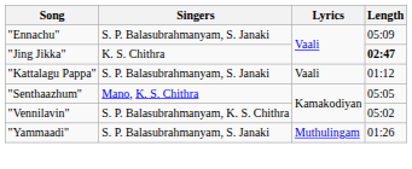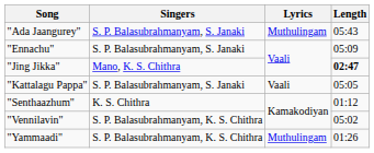 <table class="wikitable" style="font-size:95%;">
 <tr>
 <th>Song</th>
 <th>Singers</th>
 <th>Lyrics</th>
 <th>Length</th>
+</tr>
+<tr>
+<td>"Ada Jaangurey"</td>
+<td><a href='#'>S. P. Balasubrahmanyam</a>, <a href='#'>S. Janaki</a></td>
+<td><a href='#'>Muthulingam</a></td>
+<td>05:43</td>
 </tr>
 <tr>
 <td>"Ennachu"</td>
 <td>S. P. Balasubrahmanyam, S. Janaki</td>
 <td rowspan=2><a href='#'>Vaali</a></td>
 <td>05:09</td>
 </tr>
 <tr>
 <td>"Jing Jikka"</td>
-<td>K. S. Chithra</td>
+<td><a href='#'>Mano</a>, <a href='#'>K. S. Chithra</a></td>
 <td><strong>02:47</strong></td>
 </tr>
 <tr>
 <td>"Kattalagu Pappa"</td>
 <td>S. P. Balasubrahmanyam, S. Janaki</td>
 <td>Vaali</td>
-<td>01:12</td>
+<td>05:05</td>
 </tr>
 <tr>
 <td>"Senthaazhum"</td>
-<td><a href='#'>Mano</a>, <a href='#'>K. S. Chithra</a></td>
+<td>K. S. Chithra</td>
 <td rowspan=2>Kamakodiyan</td>
-<td>05:05</td>
+<td>01:12</td>
 </tr>
 <tr>
 <td>"Vennilavin"</td>
 <td>S. P. Balasubrahmanyam, K. S. Chithra</td>
 <td>05:02</td>
 </tr>
 <tr>
 <td>"Yammaadi"</td>
-<td>S. P. Balasubrahmanyam, S. Janaki</td>
+<td>S. P. Balasubrahmanyam, K. S. Chithra</td>
 <td><a href='#'>Muthulingam</a></td>
 <td>01:26</td>
 </tr>
 </table>
